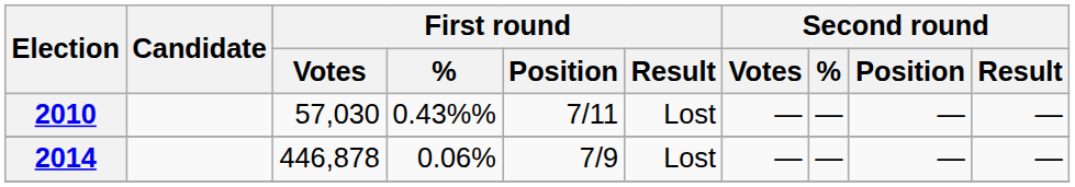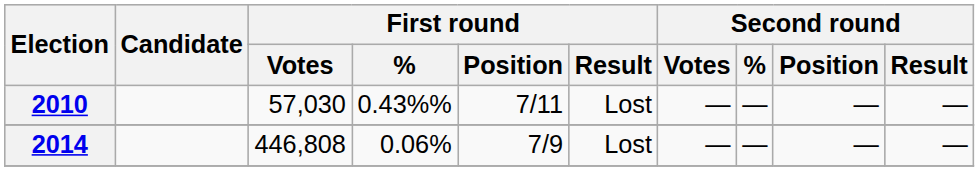 <table class=wikitable style="text-align: right;">
 <tr>
 <th rowspan=2>Election</th>
 <th rowspan=2>Candidate</th>
 <th colspan=4>First round</th>
 <th colspan=4>Second round</th>
 </tr>
 <tr>
 <th>Votes</th>
 <th>%</th>
 <th>Position</th>
 <th>Result</th>
 <th>Votes</th>
 <th>%</th>
 <th>Position</th>
 <th>Result</th>
 </tr>
 <tr>
 <th><a href='#'>2010</a></th>
 <td></td>
 <td>57,030</td>
 <td>0.43%%</td>
 <td> 7/11</td>
 <td>Lost</td>
 <td>—</td>
 <td>—</td>
 <td>—</td>
 <td>—</td>
 </tr>
 <tr>
 </tr>
 <tr>
 <th><a href='#'>2014</a></th>
 <td></td>
-<td>446,878</td>
+<td>446,808</td>
 <td>0.06%</td>
 <td>7/9</td>
 <td>Lost</td>
 <td>—</td>
 <td>—</td>
 <td>—</td>
 <td>—</td>
 </tr>
 <tr>
 </tr>
 </table>
